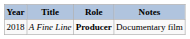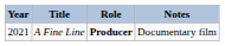 <table class="wikitable" style="font-size: 90%;" cellpadding="4" border="2" background: #f9f9f9;>
 <tr align="center">
 <th style="background:#B0C4DE;">Year</th>
 <th style="background:#B0C4DE;">Title</th>
 <th style="background:#B0C4DE;">Role</th>
 <th style="background:#B0C4DE;">Notes</th>
 </tr>
 <tr>
-<td rowspan="1">2018</td>
+<td rowspan="1">2021</td>
 <td><em>A Fine Line</em></td>
 <td><strong>Producer</strong></td>
 <td>Documentary film</td>
 </tr>
 </table>
